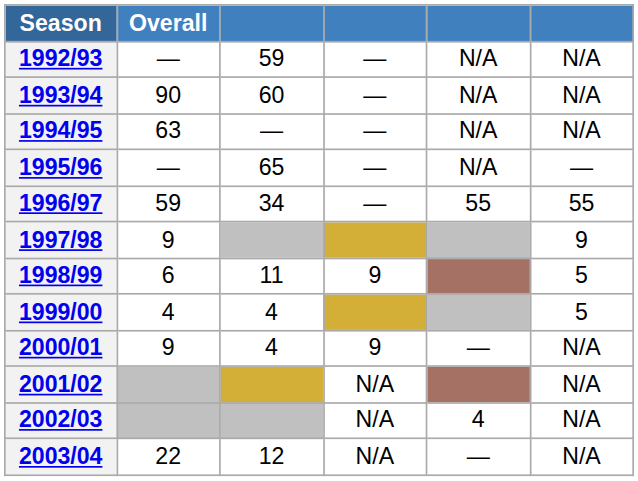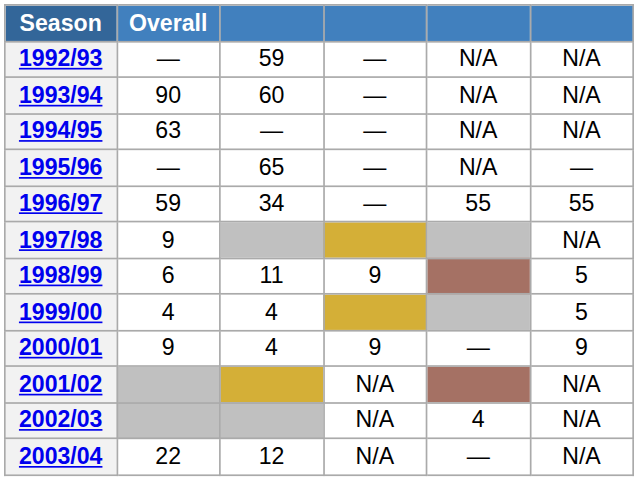 <table class="wikitable" style="font-size:86%; text-align:center; border:grey solid 1px; border-collapse:collapse; background:#ffffff;">
 <tr>
 <th style="background-color:#369; color:white; width:60px;"> Season </th>
 <th style="background-color:#4180be; color:white; width:55px;">Overall</th>
 <th style="background-color:#4180be; color:white; width:55px;"></th>
 <th style="background-color:#4180be; color:white; width:55px;"></th>
 <th style="background-color:#4180be; color:white; width:55px;"></th>
 <th style="background-color:#4180be; color:white; width:55px;"></th>
 </tr>
 <tr>
 <th scope=row align=center><a href='#'>1992/93</a></th>
 <td align=center>—</td>
 <td align=center>59</td>
 <td align=center>—</td>
 <td align=center>N/A</td>
 <td align=center>N/A</td>
 </tr>
 <tr>
 <th scope=row align=center><a href='#'>1993/94</a></th>
 <td align=center>90</td>
 <td align=center>60</td>
 <td align=center>—</td>
 <td align=center>N/A</td>
 <td align=center>N/A</td>
 </tr>
 <tr>
 <th scope=row align=center><a href='#'>1994/95</a></th>
 <td align=center>63</td>
 <td align=center>—</td>
 <td align=center>—</td>
 <td align=center>N/A</td>
 <td align=center>N/A</td>
 </tr>
 <tr>
 <th scope=row align=center><a href='#'>1995/96</a></th>
 <td align=center>—</td>
 <td align=center>65</td>
 <td align=center>—</td>
 <td align=center>N/A</td>
 <td align=center>—</td>
 </tr>
 <tr>
 <th scope=row align=center><a href='#'>1996/97</a></th>
 <td align=center>59</td>
 <td align=center>34</td>
 <td align=center>—</td>
 <td align=center>55</td>
 <td align=center>55</td>
 </tr>
 <tr>
 <th scope=row align=center><a href='#'>1997/98</a></th>
 <td align=center>9</td>
 <td align=center bgcolor=silver></td>
 <td align=center bgcolor=#D4AF37></td>
 <td align=center bgcolor=silver></td>
-<td align=center>9</td>
+<td align=center>N/A</td>
 </tr>
 <tr>
 <th scope=row align=center><a href='#'>1998/99</a></th>
 <td align=center>6</td>
 <td align=center>11</td>
 <td align=center>9</td>
 <td align=center bgcolor=#A57164></td>
 <td align=center>5</td>
 </tr>
 <tr>
 <th scope=row align=center><a href='#'>1999/00</a></th>
 <td align=center>4</td>
 <td align=center>4</td>
 <td align=center bgcolor=#D4AF37></td>
 <td align=center bgcolor=silver></td>
 <td align=center>5</td>
 </tr>
 <tr>
 <th scope=row align=center><a href='#'>2000/01</a></th>
 <td align=center>9</td>
 <td align=center>4</td>
 <td align=center>9</td>
 <td align=center>—</td>
-<td align=center>N/A</td>
+<td align=center>9</td>
 </tr>
 <tr>
 <th scope=row align=center><a href='#'>2001/02</a></th>
 <td align=center bgcolor=silver></td>
 <td align=center bgcolor=#D4AF37></td>
 <td align=center>N/A</td>
 <td align=center bgcolor=#A57164></td>
 <td align=center>N/A</td>
 </tr>
 <tr>
 <th scope=row align=center><a href='#'>2002/03</a></th>
 <td align=center bgcolor=silver></td>
 <td align=center bgcolor=silver></td>
 <td align=center>N/A</td>
 <td align=center>4</td>
 <td align=center>N/A</td>
 </tr>
 <tr>
 <th scope=row align=center><a href='#'>2003/04</a></th>
 <td align=center>22</td>
 <td align=center>12</td>
 <td align=center>N/A</td>
 <td align=center>—</td>
 <td align=center>N/A</td>
 </tr>
 </table>
